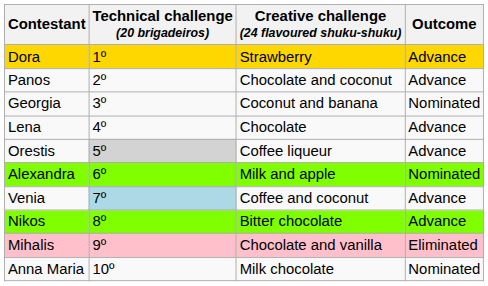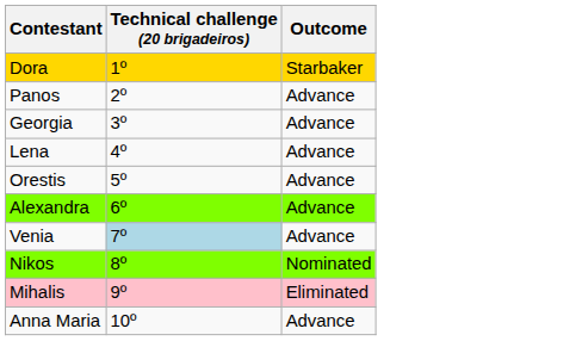 <table class="wikitable" text-"align:center">
 <tr>
 <th>Contestant</th>
 <th>Technical challenge<br><small><em>(20 brigadeiros)</em></small></th>
-<th>Creative challenge<br><small><em>(24 flavoured shuku-shuku)</em></small></th>
 <th><strong>Outcome</strong></th>
 </tr>
 <tr style="background:gold">
 <td>Dora</td>
 <td>1º</td>
-<td>Strawberry</td>
-<td>Advance</td>
+<td>Starbaker</td>
 </tr>
 <tr>
 <td>Panos</td>
 <td>2º</td>
-<td>Chocolate and coconut</td>
 <td>Advance</td>
 </tr>
 <tr>
 <td>Georgia</td>
 <td>3º</td>
-<td>Coconut and banana</td>
-<td>Nominated</td>
+<td>Advance</td>
 </tr>
 <tr>
 <td>Lena</td>
 <td>4º</td>
-<td>Chocolate</td>
 <td>Advance</td>
 </tr>
 <tr>
 <td>Orestis</td>
-<td style="background: lightgrey;">5º</td>
-<td>Coffee liqueur</td>
+<td>5º</td>
 <td>Advance</td>
 </tr>
 <tr style="background:chartreuse">
 <td>Alexandra</td>
 <td>6º</td>
-<td>Milk and apple</td>
-<td>Nominated</td>
+<td>Advance</td>
 </tr>
 <tr>
 <td>Venia</td>
 <td style="background: lightblue;">7º</td>
-<td>Coffee and coconut</td>
 <td>Advance</td>
 </tr>
 <tr style="background:chartreuse">
 <td>Nikos</td>
 <td>8º</td>
-<td>Bitter chocolate</td>
-<td>Advance</td>
+<td>Nominated</td>
 </tr>
 <tr style="background:pink">
 <td>Mihalis</td>
 <td>9º</td>
-<td>Chocolate and vanilla</td>
 <td>Eliminated</td>
 </tr>
 <tr>
 <td>Anna Maria</td>
 <td>10º</td>
-<td>Milk chocolate</td>
-<td>Nominated</td>
+<td>Advance</td>
 </tr>
 </table>
